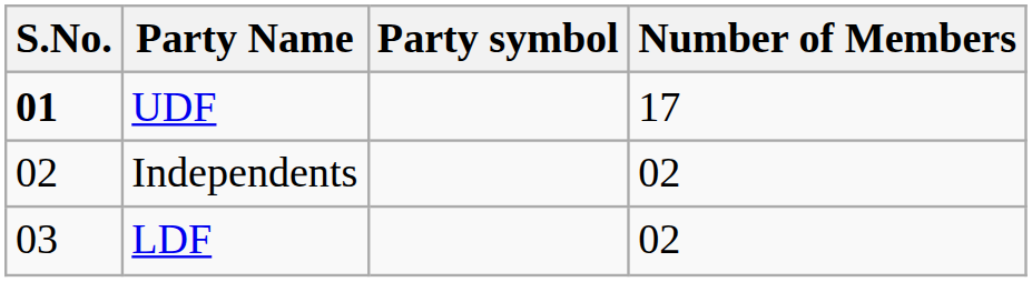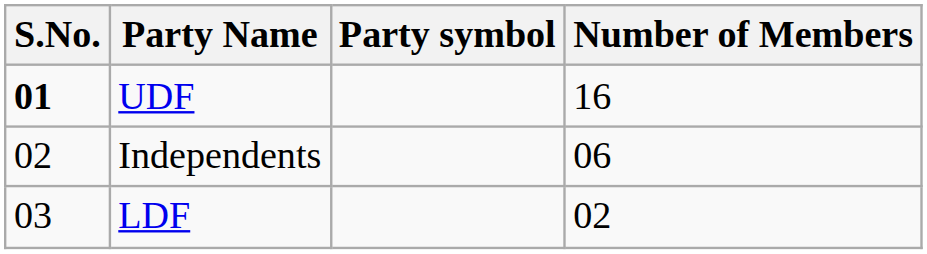 <table class="sortable wikitable">
 <tr>
 <th>S.No.</th>
 <th>Party Name</th>
 <th>Party symbol</th>
 <th>Number of Members</th>
 </tr>
 <tr>
 <td><strong>01</strong></td>
 <td><a href='#'>UDF</a></td>
 <td></td>
-<td>17</td>
+<td>16</td>
 </tr>
 <tr>
 <td>02</td>
 <td>Independents</td>
 <td></td>
-<td>02</td>
+<td>06</td>
 </tr>
 <tr>
 <td>03</td>
 <td><a href='#'>LDF</a></td>
 <td></td>
 <td>02</td>
 </tr>
 </table>
